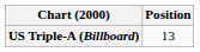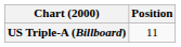 <table class="wikitable plainrowheaders" style="text-align:center">
 <tr>
 <th>Chart (2000)</th>
 <th>Position</th>
 </tr>
 <tr>
 <th scope="row">US Triple-A (<em>Billboard</em>)</th>
-<td>13</td>
+<td>11</td>
 </tr>
 </table>
